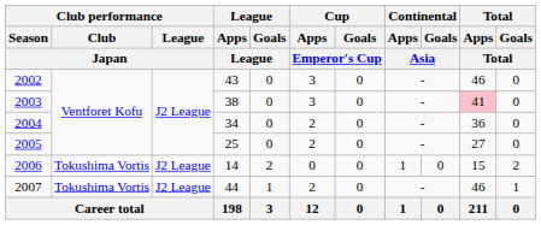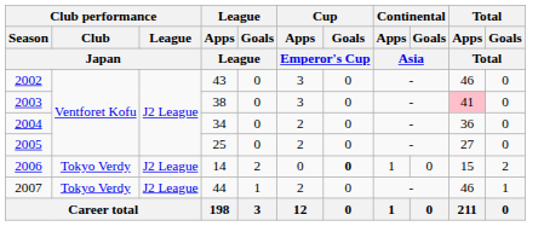 <table class="wikitable" style="text-align:center">
 <tr>
 <th colspan=3>Club performance</th>
 <th colspan=2>League</th>
 <th colspan=2>Cup</th>
 <th colspan=2>Continental</th>
 <th colspan=2>Total</th>
 </tr>
 <tr>
 <th>Season</th>
 <th>Club</th>
 <th>League</th>
 <th>Apps</th>
 <th>Goals</th>
 <th>Apps</th>
 <th>Goals</th>
 <th>Apps</th>
 <th>Goals</th>
 <th>Apps</th>
 <th>Goals</th>
 </tr>
 <tr>
 <th colspan=3>Japan</th>
 <th colspan=2>League</th>
 <th colspan=2><a href='#'>Emperor's Cup</a></th>
 <th colspan=2><a href='#'>Asia</a></th>
 <th colspan=2>Total</th>
 </tr>
 <tr>
 <td><a href='#'>2002</a></td>
 <td rowspan="4"><a href='#'>Ventforet Kofu</a></td>
 <td rowspan="4"><a href='#'>J2 League</a></td>
 <td>43</td>
 <td>0</td>
 <td>3</td>
 <td>0</td>
 <td colspan="2">-</td>
 <td>46</td>
 <td>0</td>
 </tr>
 <tr>
 <td><a href='#'>2003</a></td>
 <td>38</td>
 <td>0</td>
 <td>3</td>
 <td>0</td>
 <td colspan="2">-</td>
 <td style="background: pink;">41</td>
 <td>0</td>
 </tr>
 <tr>
 <td><a href='#'>2004</a></td>
 <td>34</td>
 <td>0</td>
 <td>2</td>
 <td>0</td>
 <td colspan="2">-</td>
 <td>36</td>
 <td>0</td>
 </tr>
 <tr>
 <td><a href='#'>2005</a></td>
 <td>25</td>
 <td>0</td>
 <td>2</td>
 <td>0</td>
 <td colspan="2">-</td>
 <td>27</td>
 <td>0</td>
 </tr>
 <tr>
 <td><a href='#'>2006</a></td>
-<td><a href='#'>Tokushima Vortis</a></td>
+<td><a href='#'>Tokyo Verdy</a></td>
 <td><a href='#'>J2 League</a></td>
 <td>14</td>
 <td>2</td>
 <td>0</td>
-<td>0</td>
+<td><strong>0</strong></td>
 <td>1</td>
 <td>0</td>
 <td>15</td>
 <td>2</td>
 </tr>
 <tr>
 <td>2007</td>
-<td><a href='#'>Tokushima Vortis</a></td>
+<td><a href='#'>Tokyo Verdy</a></td>
 <td><a href='#'>J2 League</a></td>
 <td>44</td>
 <td>1</td>
 <td>2</td>
 <td>0</td>
 <td colspan="2">-</td>
 <td>46</td>
 <td>1</td>
 </tr>
 <tr>
 <th colspan=3>Career total</th>
 <th>198</th>
 <th>3</th>
 <th>12</th>
 <th>0</th>
 <th>1</th>
 <th>0</th>
 <th>211</th>
 <th>0</th>
 </tr>
 </table>
